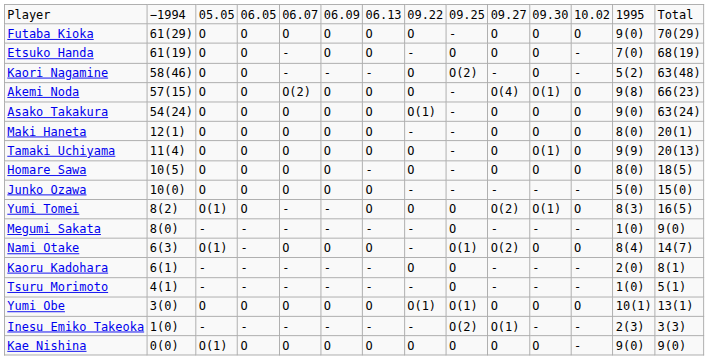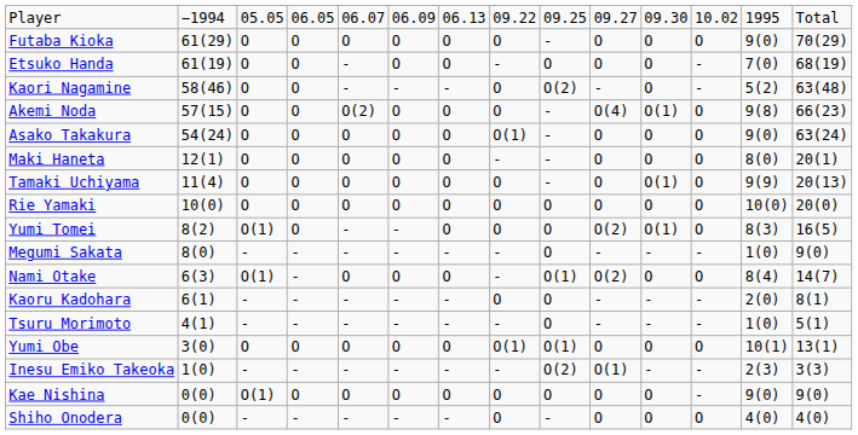 <table class="wikitable" style="text-align:left;">
 <tr>
 <td>Player</td>
 <td>−1994</td>
 <td>05.05</td>
 <td>06.05</td>
 <td>06.07</td>
 <td>06.09</td>
 <td>06.13</td>
 <td>09.22</td>
 <td>09.25</td>
 <td>09.27</td>
 <td>09.30</td>
 <td>10.02</td>
 <td>1995</td>
 <td>Total</td>
 </tr>
 <tr>
 <td><a href='#'>Futaba Kioka</a></td>
 <td>61(29)</td>
 <td>O</td>
 <td>O</td>
 <td>O</td>
 <td>O</td>
 <td>O</td>
 <td>O</td>
 <td>-</td>
 <td>O</td>
 <td>O</td>
 <td>O</td>
 <td>9(0)</td>
 <td>70(29)</td>
 </tr>
 <tr>
 <td><a href='#'>Etsuko Handa</a></td>
 <td>61(19)</td>
 <td>O</td>
 <td>O</td>
 <td>-</td>
 <td>O</td>
 <td>O</td>
 <td>-</td>
 <td>O</td>
 <td>O</td>
 <td>O</td>
 <td>-</td>
 <td>7(0)</td>
 <td>68(19)</td>
 </tr>
 <tr>
 <td><a href='#'>Kaori Nagamine</a></td>
 <td>58(46)</td>
 <td>O</td>
 <td>O</td>
 <td>-</td>
 <td>-</td>
 <td>-</td>
 <td>O</td>
 <td>O(2)</td>
 <td>-</td>
 <td>O</td>
 <td>-</td>
 <td>5(2)</td>
 <td>63(48)</td>
 </tr>
 <tr>
 <td><a href='#'>Akemi Noda</a></td>
 <td>57(15)</td>
 <td>O</td>
 <td>O</td>
 <td>O(2)</td>
 <td>O</td>
 <td>O</td>
 <td>O</td>
 <td>-</td>
 <td>O(4)</td>
 <td>O(1)</td>
 <td>O</td>
 <td>9(8)</td>
 <td>66(23)</td>
 </tr>
 <tr>
 <td><a href='#'>Asako Takakura</a></td>
 <td>54(24)</td>
 <td>O</td>
 <td>O</td>
 <td>O</td>
 <td>O</td>
 <td>O</td>
 <td>O(1)</td>
 <td>-</td>
 <td>O</td>
 <td>O</td>
 <td>O</td>
 <td>9(0)</td>
 <td>63(24)</td>
 </tr>
 <tr>
 <td><a href='#'>Maki Haneta</a></td>
 <td>12(1)</td>
 <td>O</td>
 <td>O</td>
 <td>O</td>
 <td>O</td>
 <td>O</td>
 <td>-</td>
 <td>-</td>
 <td>O</td>
 <td>O</td>
 <td>O</td>
 <td>8(0)</td>
 <td>20(1)</td>
 </tr>
 <tr>
 <td><a href='#'>Tamaki Uchiyama</a></td>
 <td>11(4)</td>
 <td>O</td>
 <td>O</td>
 <td>O</td>
 <td>O</td>
 <td>O</td>
 <td>O</td>
 <td>-</td>
 <td>O</td>
 <td>O(1)</td>
 <td>O</td>
 <td>9(9)</td>
 <td>20(13)</td>
 </tr>
 <tr>
-<td><a href='#'>Homare Sawa</a></td>
-<td>10(5)</td>
-<td>O</td>
-<td>O</td>
-<td>O</td>
-<td>O</td>
-<td>-</td>
-<td>O</td>
-<td>-</td>
-<td>O</td>
-<td>O</td>
-<td>O</td>
-<td>8(0)</td>
-<td>18(5)</td>
-</tr>
-<tr>
-<td><a href='#'>Junko Ozawa</a></td>
+<td><a href='#'>Rie Yamaki</a></td>
 <td>10(0)</td>
 <td>O</td>
 <td>O</td>
 <td>O</td>
 <td>O</td>
 <td>O</td>
-<td>-</td>
-<td>-</td>
-<td>-</td>
-<td>-</td>
-<td>-</td>
-<td>5(0)</td>
-<td>15(0)</td>
+<td>O</td>
+<td>O</td>
+<td>O</td>
+<td>O</td>
+<td>O</td>
+<td>10(0)</td>
+<td>20(0)</td>
 </tr>
 <tr>
 <td><a href='#'>Yumi Tomei</a></td>
 <td>8(2)</td>
 <td>O(1)</td>
 <td>O</td>
 <td>-</td>
 <td>-</td>
 <td>O</td>
 <td>O</td>
 <td>O</td>
 <td>O(2)</td>
 <td>O(1)</td>
 <td>O</td>
 <td>8(3)</td>
 <td>16(5)</td>
 </tr>
 <tr>
 <td><a href='#'>Megumi Sakata</a></td>
 <td>8(0)</td>
 <td>-</td>
 <td>-</td>
 <td>-</td>
 <td>-</td>
 <td>-</td>
 <td>-</td>
 <td>O</td>
 <td>-</td>
 <td>-</td>
 <td>-</td>
 <td>1(0)</td>
 <td>9(0)</td>
 </tr>
 <tr>
 <td><a href='#'>Nami Otake</a></td>
 <td>6(3)</td>
 <td>O(1)</td>
 <td>-</td>
 <td>O</td>
 <td>O</td>
 <td>O</td>
 <td>-</td>
 <td>O(1)</td>
 <td>O(2)</td>
 <td>O</td>
 <td>O</td>
 <td>8(4)</td>
 <td>14(7)</td>
 </tr>
 <tr>
 <td><a href='#'>Kaoru Kadohara</a></td>
 <td>6(1)</td>
 <td>-</td>
 <td>-</td>
 <td>-</td>
 <td>-</td>
 <td>-</td>
 <td>O</td>
 <td>O</td>
 <td>-</td>
 <td>-</td>
 <td>-</td>
 <td>2(0)</td>
 <td>8(1)</td>
 </tr>
 <tr>
 <td><a href='#'>Tsuru Morimoto</a></td>
 <td>4(1)</td>
 <td>-</td>
 <td>-</td>
 <td>-</td>
 <td>-</td>
 <td>-</td>
 <td>-</td>
 <td>O</td>
 <td>-</td>
 <td>-</td>
 <td>-</td>
 <td>1(0)</td>
 <td>5(1)</td>
 </tr>
 <tr>
 <td><a href='#'>Yumi Obe</a></td>
 <td>3(0)</td>
 <td>O</td>
 <td>O</td>
 <td>O</td>
 <td>O</td>
 <td>O</td>
 <td>O(1)</td>
 <td>O(1)</td>
 <td>O</td>
 <td>O</td>
 <td>O</td>
 <td>10(1)</td>
 <td>13(1)</td>
 </tr>
 <tr>
 <td><a href='#'>Inesu Emiko Takeoka</a></td>
 <td>1(0)</td>
 <td>-</td>
 <td>-</td>
 <td>-</td>
 <td>-</td>
 <td>-</td>
 <td>-</td>
 <td>O(2)</td>
 <td>O(1)</td>
 <td>-</td>
 <td>-</td>
 <td>2(3)</td>
 <td>3(3)</td>
 </tr>
 <tr>
 <td><a href='#'>Kae Nishina</a></td>
 <td>0(0)</td>
 <td>O(1)</td>
 <td>O</td>
 <td>O</td>
 <td>O</td>
 <td>O</td>
 <td>O</td>
 <td>O</td>
 <td>O</td>
 <td>O</td>
 <td>-</td>
 <td>9(0)</td>
 <td>9(0)</td>
 </tr>
+<tr>
+<td><a href='#'>Shiho Onodera</a></td>
+<td>0(0)</td>
+<td>-</td>
+<td>-</td>
+<td>-</td>
+<td>-</td>
+<td>-</td>
+<td>O</td>
+<td>-</td>
+<td>O</td>
+<td>O</td>
+<td>O</td>
+<td>4(0)</td>
+<td>4(0)</td>
+</tr>
 </table>
